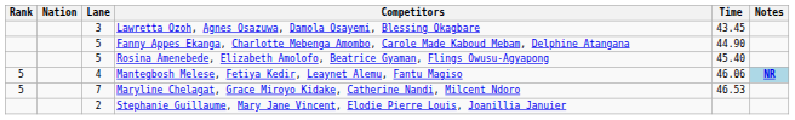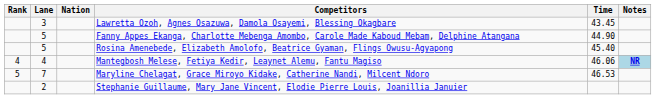 <table class="wikitable sortable" width=80% style="text-align:center; font-size:95%">
 <tr>
 <th>Rank</th>
+<th>Lane</th>
 <th>Nation</th>
-<th>Lane</th>
 <th>Competitors</th>
 <th>Time</th>
 <th>Notes</th>
 </tr>
 <tr>
 <td></td>
+<td>3</td>
 <td align=left></td>
-<td>3</td>
 <td align=left><a href='#'>Lawretta Ozoh</a>, <a href='#'>Agnes Osazuwa</a>, <a href='#'>Damola Osayemi</a>, <a href='#'>Blessing Okagbare</a></td>
 <td>43.45</td>
 <td></td>
 </tr>
 <tr>
 <td></td>
+<td>5</td>
 <td align=left></td>
-<td>5</td>
 <td align=left><a href='#'>Fanny Appes Ekanga</a>, <a href='#'>Charlotte Mebenga Amombo</a>, <a href='#'>Carole Made Kaboud Mebam</a>, <a href='#'>Delphine Atangana</a></td>
 <td>44.90</td>
 <td></td>
 </tr>
 <tr>
 <td></td>
+<td>5</td>
 <td align=left></td>
-<td>5</td>
 <td align=left><a href='#'>Rosina Amenebede</a>, <a href='#'>Elizabeth Amolofo</a>, <a href='#'>Beatrice Gyaman</a>, <a href='#'>Flings Owusu-Agyapong</a></td>
 <td>45.40</td>
 <td></td>
 </tr>
 <tr>
-<td>5</td>
+<td>4</td>
+<td>4</td>
 <td align=left></td>
-<td>4</td>
 <td align=left><a href='#'>Mantegbosh Melese</a>, <a href='#'>Fetiya Kedir</a>, <a href='#'>Leaynet Alemu</a>, <a href='#'>Fantu Magiso</a></td>
 <td>46.06</td>
 <td style="background: lightblue;"><strong><a href='#'>NR</a></strong></td>
 </tr>
 <tr>
 <td>5</td>
+<td>7</td>
 <td align=left></td>
-<td>7</td>
 <td align=left><a href='#'>Maryline Chelagat</a>, <a href='#'>Grace Miroyo Kidake</a>, <a href='#'>Catherine Nandi</a>, <a href='#'>Milcent Ndoro</a></td>
 <td>46.53</td>
 <td></td>
 </tr>
 <tr>
 <td></td>
+<td>2</td>
 <td align=left></td>
-<td>2</td>
 <td align=left><a href='#'>Stephanie Guillaume</a>, <a href='#'>Mary Jane Vincent</a>, <a href='#'>Elodie Pierre Louis</a>, <a href='#'>Joanillia Januier</a></td>
 <td></td>
 <td></td>
 </tr>
 </table>
